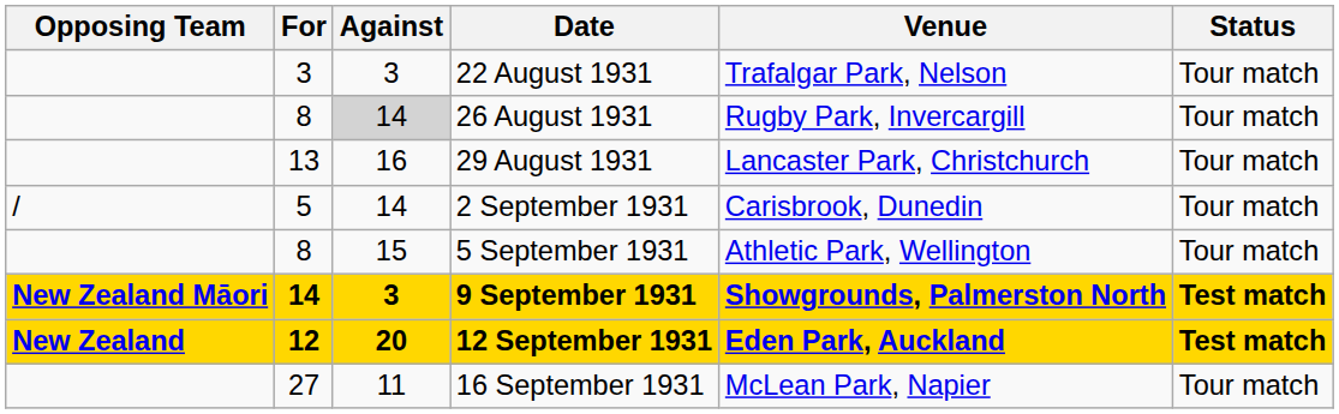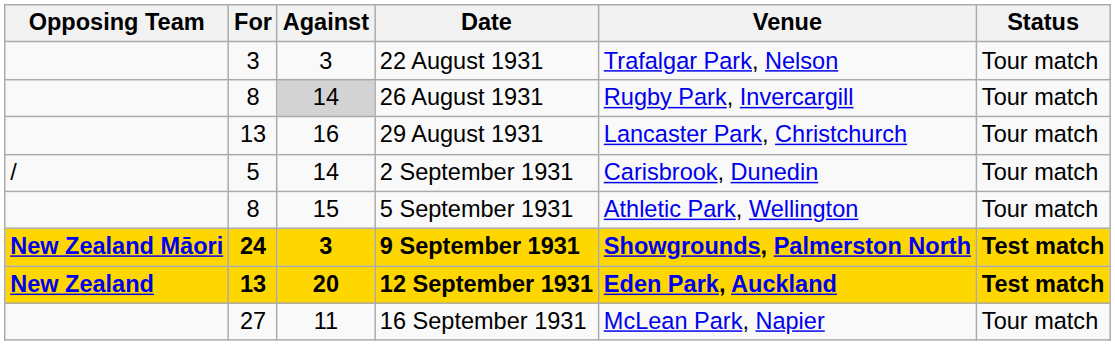 <table class=wikitable>
 <tr>
 <th>Opposing Team</th>
 <th>For</th>
 <th>Against</th>
 <th>Date</th>
 <th>Venue</th>
 <th>Status</th>
 </tr>
 <tr>
 <td></td>
 <td align=center>3</td>
 <td align=center>3</td>
 <td>22 August 1931</td>
 <td><a href='#'>Trafalgar Park</a>, <a href='#'>Nelson</a></td>
 <td>Tour match</td>
 </tr>
 <tr>
 <td></td>
 <td align=center>8</td>
 <td align=center style="background: lightgrey;">14</td>
 <td>26 August 1931</td>
 <td><a href='#'>Rugby Park</a>, <a href='#'>Invercargill</a></td>
 <td>Tour match</td>
 </tr>
 <tr>
 <td></td>
 <td align=center>13</td>
 <td align=center>16</td>
 <td>29 August 1931</td>
 <td><a href='#'>Lancaster Park</a>, <a href='#'>Christchurch</a></td>
 <td>Tour match</td>
 </tr>
 <tr>
 <td> /<br></td>
 <td align=center>5</td>
 <td align=center>14</td>
 <td>2 September 1931</td>
 <td><a href='#'>Carisbrook</a>, <a href='#'>Dunedin</a></td>
 <td>Tour match</td>
 </tr>
 <tr>
 <td></td>
 <td align=center>8</td>
 <td align=center>15</td>
 <td>5 September 1931</td>
 <td><a href='#'>Athletic Park</a>, <a href='#'>Wellington</a></td>
 <td>Tour match</td>
 </tr>
 <tr bgcolor="Gold">
 <td> <strong><a href='#'>New Zealand Māori</a> </strong></td>
-<td align=center><strong>14</strong></td>
+<td align=center><strong>24</strong></td>
 <td align=center><strong>3</strong></td>
 <td><strong>9 September 1931</strong></td>
 <td><strong><a href='#'>Showgrounds</a>, <a href='#'>Palmerston North</a></strong></td>
 <td><strong>Test match</strong></td>
 </tr>
 <tr bgcolor="Gold">
 <td> <strong><a href='#'>New Zealand</a></strong></td>
-<td align=center><strong>12</strong></td>
+<td align=center><strong>13</strong></td>
 <td align=center><strong>20</strong></td>
 <td><strong>12 September 1931</strong></td>
 <td><strong><a href='#'>Eden Park</a>, <a href='#'>Auckland</a></strong></td>
 <td><strong>Test match</strong></td>
 </tr>
 <tr>
 <td></td>
 <td align=center>27</td>
 <td align=center>11</td>
 <td>16 September 1931</td>
 <td><a href='#'>McLean Park</a>, <a href='#'>Napier</a></td>
 <td>Tour match</td>
 </tr>
 </table>
